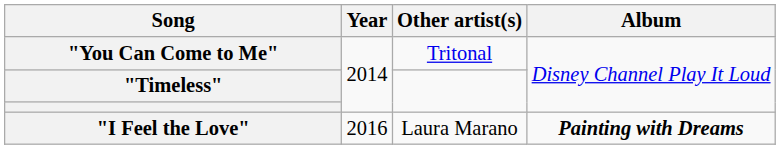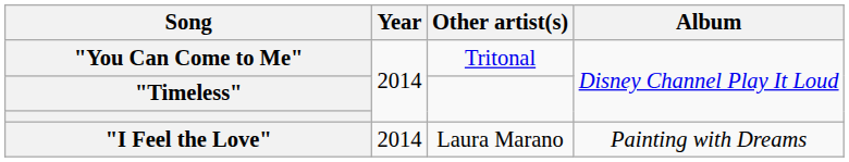 <table class="wikitable plainrowheaders" style="text-align:center;">
 <tr>
 <th scope="col" style="width:16em;">Song</th>
 <th scope="col">Year</th>
 <th scope="col">Other artist(s)</th>
 <th scope="col">Album</th>
 </tr>
 <tr>
 <th scope="row">"You Can Come to Me"</th>
 <td rowspan="3">2014</td>
 <td><a href='#'>Tritonal</a></td>
 <td rowspan="3"><em><a href='#'>Disney Channel Play It Loud</a></em></td>
 </tr>
 <tr>
 <th scope="row">"Timeless"</th>
 <td rowspan="2"></td>
 </tr>
 <tr>
 <th scope="row"></th>
 </tr>
 <tr>
 <th scope="row">"I Feel the Love"</th>
-<td>2016</td>
+<td>2014</td>
 <td>Laura Marano</td>
-<td><strong><em>Painting with Dreams</em></strong></td>
+<td><em>Painting with Dreams</em></td>
 </tr>
 </table>
